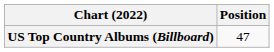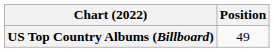 <table class="wikitable plainrowheaders" style="text-align:center">
 <tr>
 <th scope="col">Chart (2022)</th>
 <th scope="col">Position</th>
 </tr>
 <tr>
 <th scope="row">US Top Country Albums (<em>Billboard</em>)</th>
-<td style="text-align:center;">47</td>
+<td style="text-align:center;">49</td>
 </tr>
 </table>
